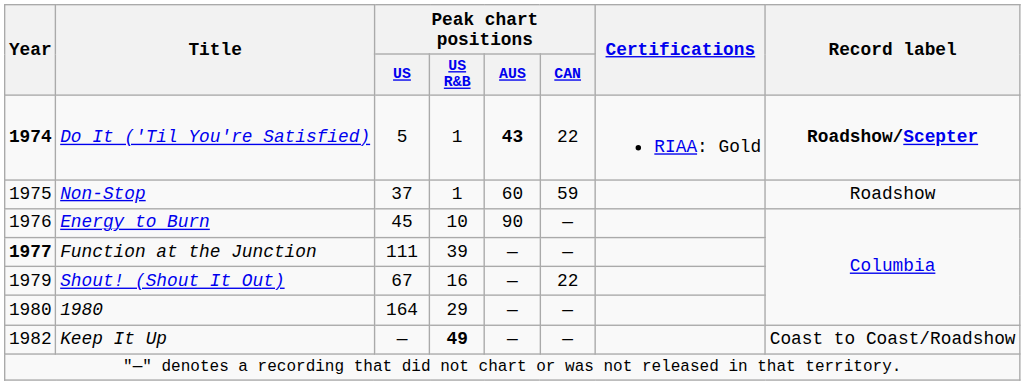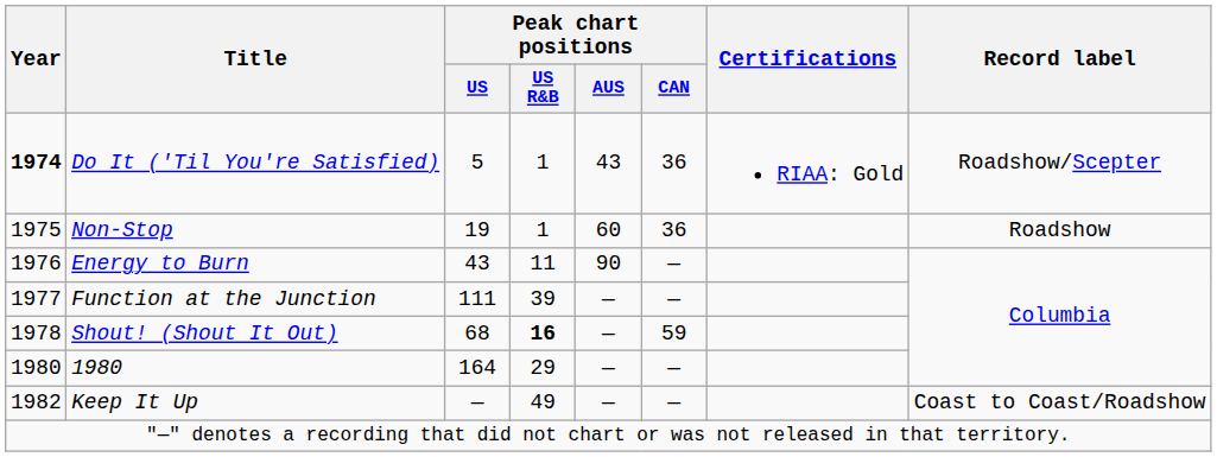 <table class="wikitable" style="text-align:center;">
 <tr>
 <th rowspan="2">Year</th>
 <th rowspan="2">Title</th>
 <th colspan="4">Peak chart positions</th>
 <th rowspan="2"><a href='#'>Certifications</a></th>
 <th rowspan="2">Record label</th>
 </tr>
 <tr style="font-size:smaller;">
 <th width="35"><a href='#'>US</a><br></th>
 <th width="35"><a href='#'>US<br>R&B</a><br></th>
 <th width="35"><a href='#'>AUS</a><br></th>
 <th width="35"><a href='#'>CAN</a><br></th>
 </tr>
 <tr>
 <td rowspan="1"><strong>1974</strong></td>
 <td align="left"><em><a href='#'>Do It ('Til You're Satisfied)</a></em></td>
 <td>5</td>
 <td>1</td>
-<td><strong>43</strong></td>
-<td>22</td>
+<td>43</td>
+<td>36</td>
 <td align=left><br><ul><li><a href='#'>RIAA</a>: Gold</li></ul></td>
-<td rowspan="1"><strong>Roadshow/<a href='#'>Scepter</a></strong></td>
+<td rowspan="1">Roadshow/<a href='#'>Scepter</a></td>
 </tr>
 <tr>
 <td rowspan="1">1975</td>
 <td align="left"><em><a href='#'>Non-Stop</a></em></td>
-<td>37</td>
+<td>19</td>
 <td>1</td>
 <td>60</td>
-<td>59</td>
+<td>36</td>
 <td align=left></td>
 <td rowspan="1">Roadshow</td>
 </tr>
 <tr>
 <td rowspan="1">1976</td>
 <td align="left"><em><a href='#'>Energy to Burn</a></em></td>
-<td>45</td>
-<td>10</td>
+<td>43</td>
+<td>11</td>
 <td>90</td>
 <td>—</td>
 <td align=left></td>
 <td rowspan="4"><a href='#'>Columbia</a></td>
 </tr>
 <tr>
-<td rowspan="1"><strong>1977</strong></td>
+<td rowspan="1">1977</td>
 <td align="left"><em>Function at the Junction</em></td>
 <td>111</td>
 <td>39</td>
 <td>—</td>
 <td>—</td>
 <td align=left></td>
 </tr>
 <tr>
-<td rowspan="1">1979</td>
+<td rowspan="1">1978</td>
 <td align="left"><em><a href='#'>Shout! (Shout It Out)</a></em></td>
-<td>67</td>
-<td>16</td>
+<td>68</td>
+<td><strong>16</strong></td>
 <td>—</td>
-<td>22</td>
+<td>59</td>
 <td align=left></td>
 </tr>
 <tr>
 <td rowspan="1">1980</td>
 <td align="left"><em>1980</em></td>
 <td>164</td>
 <td>29</td>
 <td>—</td>
 <td>—</td>
 <td align=left></td>
 </tr>
 <tr>
 <td rowspan="1">1982</td>
 <td align="left"><em>Keep It Up</em></td>
 <td>—</td>
-<td><strong>49</strong></td>
+<td>49</td>
 <td>—</td>
 <td>—</td>
 <td align=left></td>
 <td rowspan="1">Coast to Coast/Roadshow</td>
 </tr>
 <tr>
 <td colspan="15" style="font-size:90%">"—" denotes a recording that did not chart or was not released in that territory.</td>
 </tr>
 </table>
